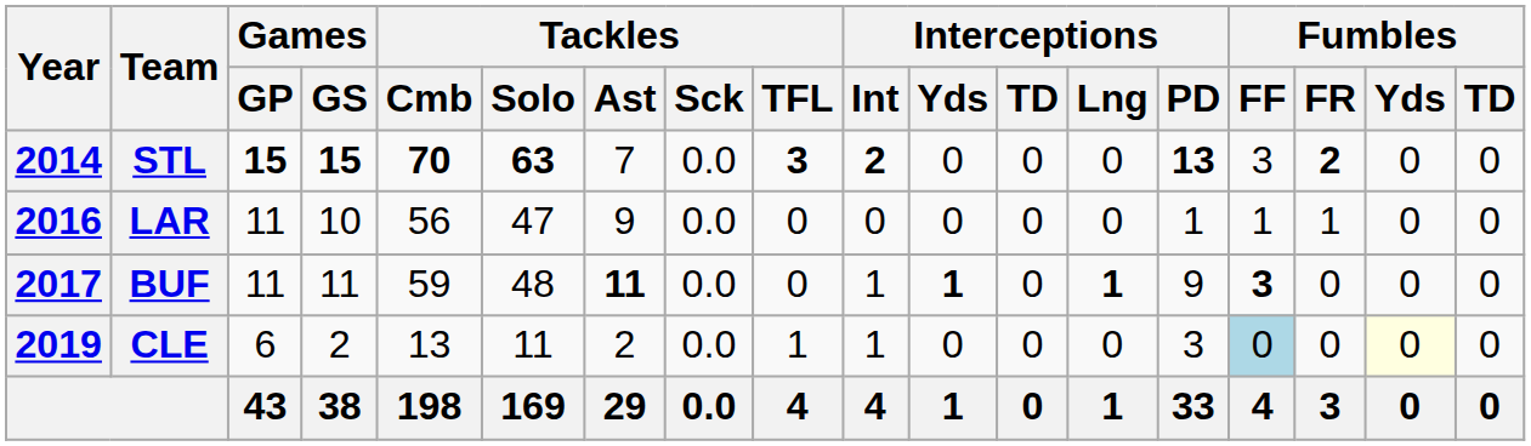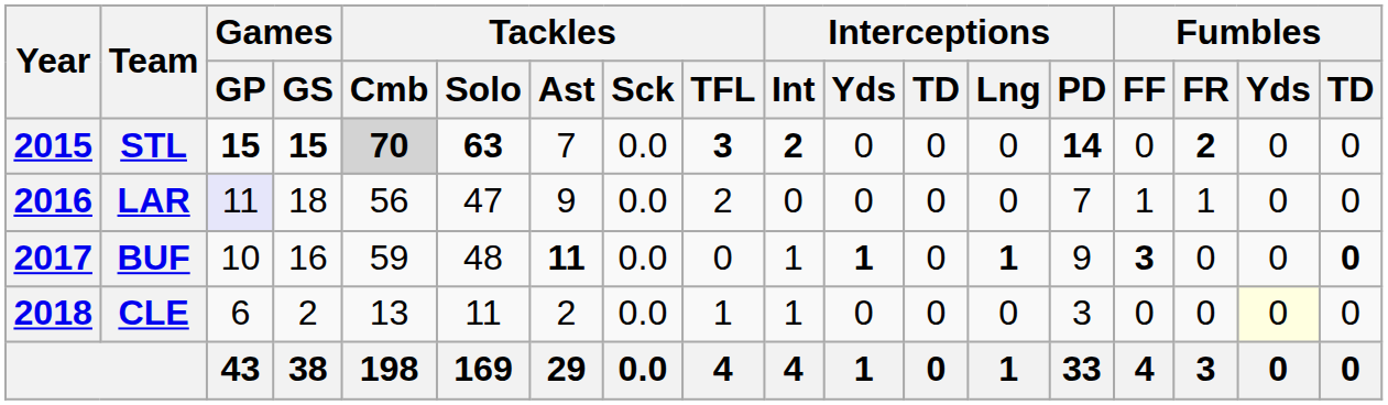 <table class="wikitable" style="text-align:center">
 <tr>
 <th rowspan="2">Year</th>
 <th rowspan="2">Team</th>
 <th colspan="2">Games</th>
 <th colspan="5">Tackles</th>
 <th colspan="5">Interceptions</th>
 <th colspan="4">Fumbles</th>
 </tr>
 <tr>
 <th>GP</th>
 <th>GS</th>
 <th>Cmb</th>
 <th>Solo</th>
 <th>Ast</th>
 <th>Sck</th>
 <th>TFL</th>
 <th>Int</th>
 <th>Yds</th>
 <th>TD</th>
 <th>Lng</th>
 <th>PD</th>
 <th>FF</th>
 <th>FR</th>
 <th>Yds</th>
 <th>TD</th>
 </tr>
 <tr>
-<th><a href='#'>2014</a></th>
+<th><a href='#'>2015</a></th>
 <th><a href='#'>STL</a></th>
 <td><strong>15</strong></td>
 <td><strong>15</strong></td>
-<td><strong>70</strong></td>
+<td style="background: lightgrey;"><strong>70</strong></td>
 <td><strong>63</strong></td>
 <td>7</td>
 <td>0.0</td>
 <td><strong>3</strong></td>
 <td><strong>2</strong></td>
 <td>0</td>
 <td>0</td>
 <td>0</td>
-<td><strong>13</strong></td>
-<td>3</td>
+<td><strong>14</strong></td>
+<td>0</td>
 <td><strong>2</strong></td>
 <td>0</td>
 <td>0</td>
 </tr>
 <tr>
 <th><a href='#'>2016</a></th>
 <th><a href='#'>LAR</a></th>
-<td>11</td>
-<td>10</td>
+<td style="background: lavender;">11</td>
+<td>18</td>
 <td>56</td>
 <td>47</td>
 <td>9</td>
 <td>0.0</td>
+<td>2</td>
 <td>0</td>
 <td>0</td>
 <td>0</td>
 <td>0</td>
-<td>0</td>
-<td>1</td>
+<td>7</td>
 <td>1</td>
 <td>1</td>
 <td>0</td>
 <td>0</td>
 </tr>
 <tr>
 <th><a href='#'>2017</a></th>
 <th><a href='#'>BUF</a></th>
-<td>11</td>
-<td>11</td>
+<td>10</td>
+<td>16</td>
 <td>59</td>
 <td>48</td>
 <td><strong>11</strong></td>
 <td>0.0</td>
 <td>0</td>
 <td>1</td>
 <td><strong>1</strong></td>
 <td>0</td>
 <td><strong>1</strong></td>
 <td>9</td>
 <td><strong>3</strong></td>
 <td>0</td>
 <td>0</td>
-<td>0</td>
+<td><strong>0</strong></td>
 </tr>
 <tr>
-<th><a href='#'>2019</a></th>
+<th><a href='#'>2018</a></th>
 <th><a href='#'>CLE</a></th>
 <td>6</td>
 <td>2</td>
 <td>13</td>
 <td>11</td>
 <td>2</td>
 <td>0.0</td>
 <td>1</td>
 <td>1</td>
 <td>0</td>
 <td>0</td>
 <td>0</td>
 <td>3</td>
-<td style="background: lightblue;">0</td>
+<td>0</td>
 <td>0</td>
 <td style="background: lightyellow;">0</td>
 <td>0</td>
 </tr>
 <tr>
 <th colspan="2"></th>
 <th>43</th>
 <th>38</th>
 <th>198</th>
 <th>169</th>
 <th>29</th>
 <th>0.0</th>
 <th>4</th>
 <th>4</th>
 <th>1</th>
 <th>0</th>
 <th>1</th>
 <th>33</th>
 <th>4</th>
 <th>3</th>
 <th>0</th>
 <th>0</th>
 </tr>
 </table>
